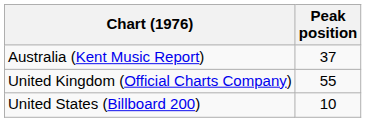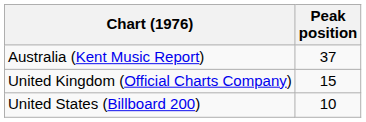 <table class="wikitable">
 <tr>
 <th>Chart (1976)</th>
 <th>Peak<br> position</th>
 </tr>
 <tr>
 <td>Australia (<a href='#'>Kent Music Report</a>)</td>
 <td align="center">37</td>
 </tr>
 <tr>
 <td>United Kingdom (<a href='#'>Official Charts Company</a>)</td>
-<td align="center">55</td>
+<td align="center">15</td>
 </tr>
 <tr>
 <td>United States (<a href='#'>Billboard 200</a>)</td>
 <td align="center">10</td>
 </tr>
 </table>
